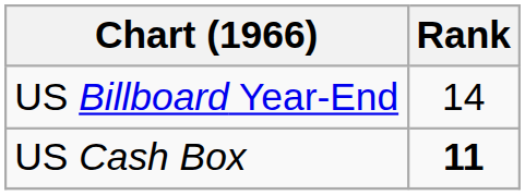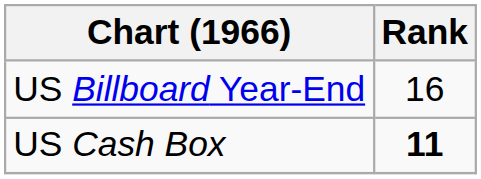 <table class="wikitable">
 <tr>
 <th align="left">Chart (1966)</th>
 <th style="text-align:center;">Rank</th>
 </tr>
 <tr>
 <td>US <a href='#'><em>Billboard</em> Year-End</a></td>
-<td style="text-align:center;">14</td>
+<td style="text-align:center;">16</td>
 </tr>
 <tr>
 <td>US <em>Cash Box</em></td>
 <td style="text-align:center;"><strong>11</strong></td>
 </tr>
 <tr>
 </tr>
 </table>
